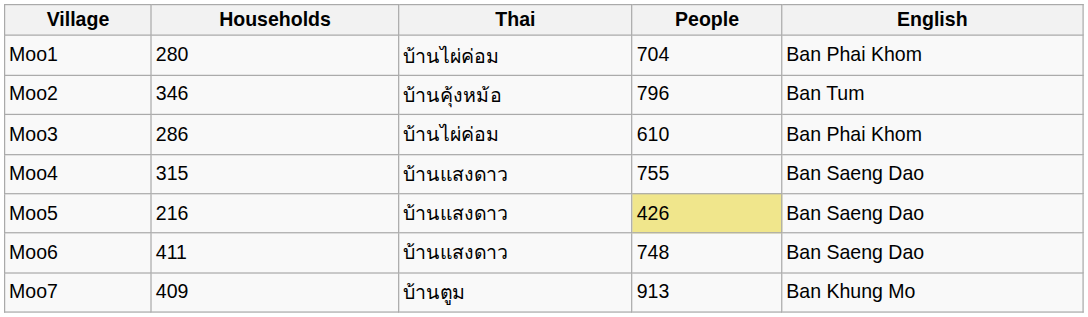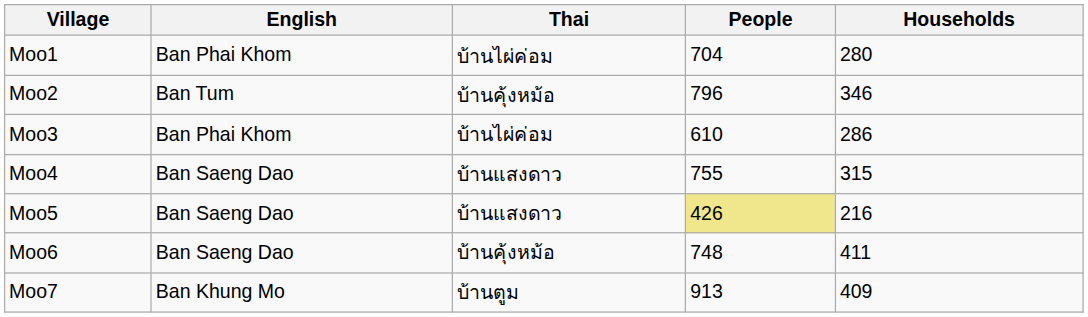 <table class="wikitable" style="width:70%;">
 <tr>
 <th>Village</th>
-<th>Households</th>
+<th>English</th>
 <th>Thai</th>
 <th>People</th>
-<th>English</th>
+<th>Households</th>
 </tr>
 <tr>
 <td>Moo1</td>
-<td>280</td>
+<td>Ban Phai Khom</td>
 <td>บ้านไผ่ค่อม</td>
 <td>704</td>
-<td>Ban Phai Khom</td>
+<td>280</td>
 </tr>
 <tr>
 <td>Moo2</td>
-<td>346</td>
+<td>Ban Tum</td>
 <td>บ้านคุ้งหม้อ</td>
 <td>796</td>
-<td>Ban Tum</td>
+<td>346</td>
 </tr>
 <tr>
 <td>Moo3</td>
-<td>286</td>
+<td>Ban Phai Khom</td>
 <td>บ้านไผ่ค่อม</td>
 <td>610</td>
-<td>Ban Phai Khom</td>
+<td>286</td>
 </tr>
 <tr>
 <td>Moo4</td>
-<td>315</td>
+<td>Ban Saeng Dao</td>
 <td>บ้านแสงดาว</td>
 <td>755</td>
-<td>Ban Saeng Dao</td>
+<td>315</td>
 </tr>
 <tr>
 <td>Moo5</td>
-<td>216</td>
+<td>Ban Saeng Dao</td>
 <td>บ้านแสงดาว</td>
 <td style="background: khaki;">426</td>
-<td>Ban Saeng Dao</td>
+<td>216</td>
 </tr>
 <tr>
 <td>Moo6</td>
+<td>Ban Saeng Dao</td>
+<td>บ้านคุ้งหม้อ</td>
+<td>748</td>
 <td>411</td>
-<td>บ้านแสงดาว</td>
-<td>748</td>
-<td>Ban Saeng Dao</td>
 </tr>
 <tr>
 <td>Moo7</td>
-<td>409</td>
+<td>Ban Khung Mo</td>
 <td>บ้านตูม</td>
 <td>913</td>
-<td>Ban Khung Mo</td>
+<td>409</td>
 </tr>
 </table>
